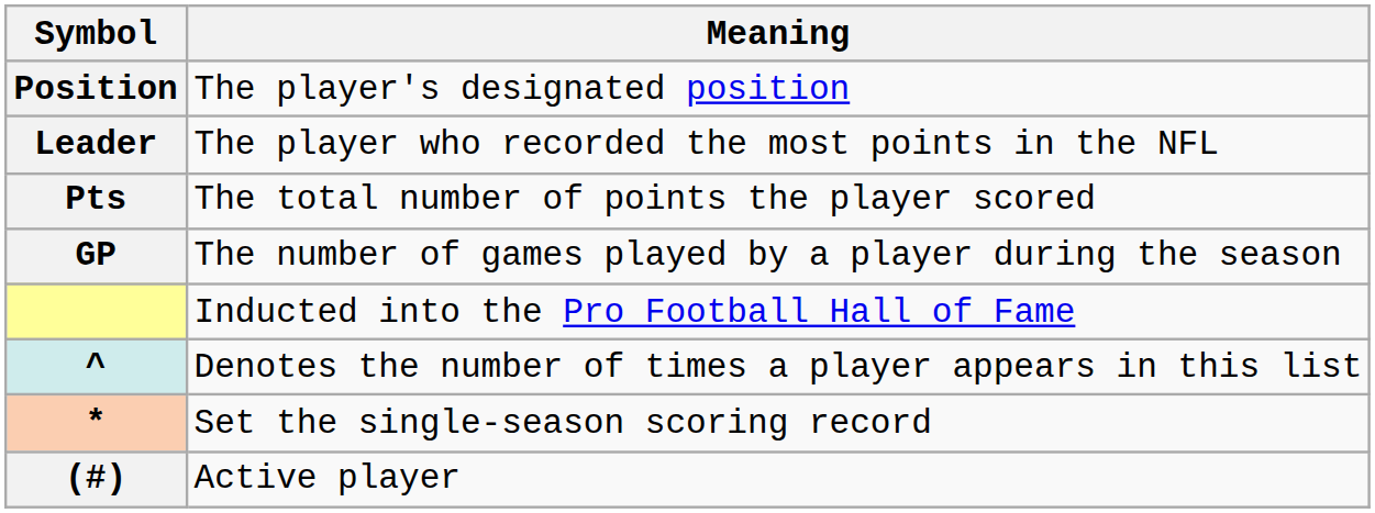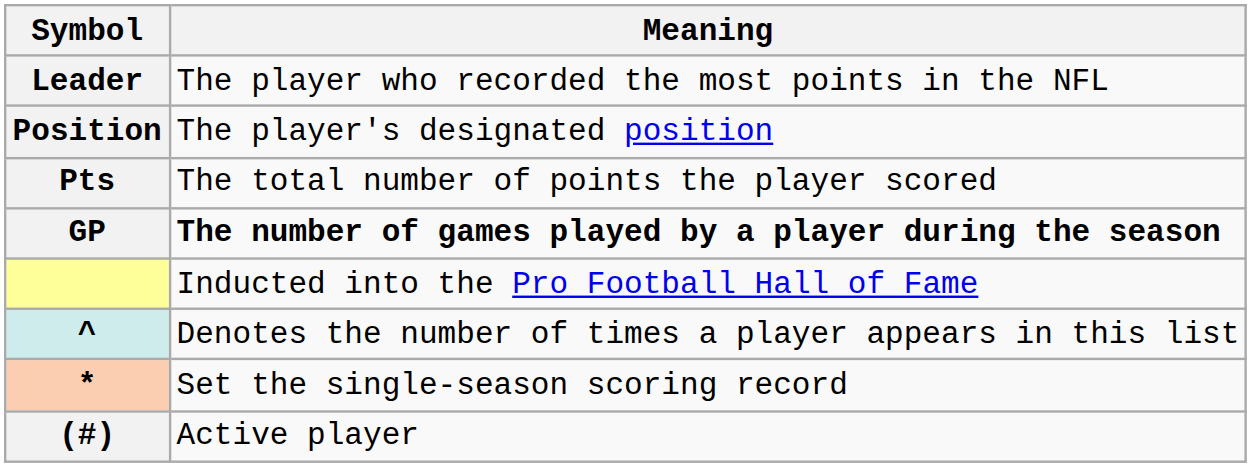 <table class="wikitable plainrowheaders">
 <tr>
 <th scope="col">Symbol</th>
 <th scope="col">Meaning</th>
 </tr>
 <tr>
+<th scope="row" style="text-align:center;"><strong>Leader</strong></th>
+<td>The player who recorded the most points in the NFL</td>
+</tr>
+<tr>
 <th scope="row" style="text-align:center;"><strong>Position</strong></th>
 <td>The player's designated <a href='#'>position</a></td>
-</tr>
-<tr>
-<th scope="row" style="text-align:center;"><strong>Leader</strong></th>
-<td>The player who recorded the most points in the NFL</td>
 </tr>
 <tr>
 <th scope="row" style="text-align:center;"><strong>Pts</strong></th>
 <td>The total number of points the player scored</td>
 </tr>
 <tr>
 <th scope="row" style="text-align:center;"><strong>GP</strong></th>
-<td>The number of games played by a player during the season</td>
+<td><strong>The number of games played by a player during the season</strong></td>
 </tr>
 <tr>
 <th scope="row" style="text-align:center; background:#ff9;"></th>
 <td>Inducted into the <a href='#'>Pro Football Hall of Fame</a></td>
 </tr>
 <tr>
 <th scope="row" style="text-align:center; background:#cfecec;">^</th>
 <td>Denotes the number of times a player appears in this list</td>
 </tr>
 <tr>
 <th scope="row" style="text-align:center; background:#fbceb1;">*</th>
 <td>Set the single-season scoring record</td>
 </tr>
 <tr>
 <th scope="row" style="text-align:center;">(#)</th>
 <td>Active player</td>
 </tr>
 </table>
